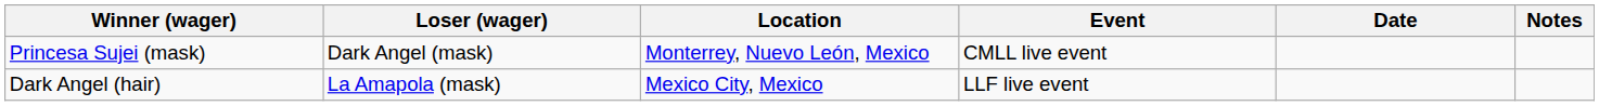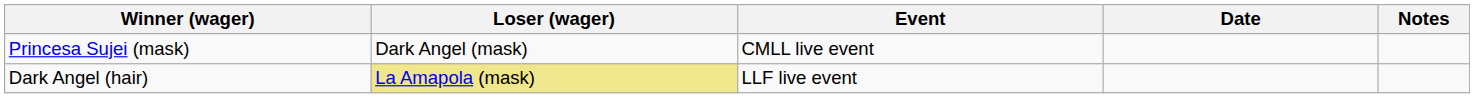 <table class="wikitable sortable" width=100%>
 <tr>
 <th width=20%>Winner (wager)</th>
 <th width=20%>Loser (wager)</th>
-<th width=20%>Location</th>
 <th width=20%>Event</th>
 <th width=15%>Date</th>
 <th width=5%>Notes</th>
 </tr>
 <tr>
 <td><a href='#'>Princesa Sujei</a> (mask)</td>
 <td>Dark Angel (mask)</td>
-<td><a href='#'>Monterrey</a>, <a href='#'>Nuevo León</a>, <a href='#'>Mexico</a></td>
 <td>CMLL live event</td>
 <td></td>
 <td></td>
 </tr>
 <tr>
 <td>Dark Angel (hair)</td>
-<td><a href='#'>La Amapola</a> (mask)</td>
-<td><a href='#'>Mexico City</a>, <a href='#'>Mexico</a></td>
+<td style="background: khaki;"><a href='#'>La Amapola</a> (mask)</td>
 <td>LLF live event</td>
 <td></td>
 <td></td>
 </tr>
 </table>
